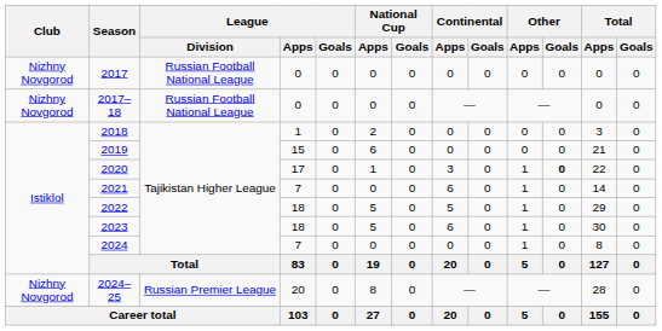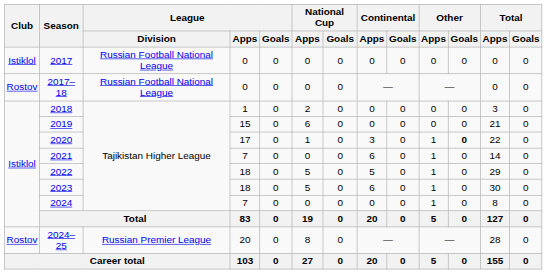 <table class="wikitable" style="text-align: center;">
 <tr>
 <th rowspan="2">Club</th>
 <th rowspan="2">Season</th>
 <th colspan="3">League</th>
 <th colspan="2">National Cup</th>
 <th colspan="2">Continental</th>
 <th colspan="2">Other</th>
 <th colspan="2">Total</th>
 </tr>
 <tr>
 <th>Division</th>
 <th>Apps</th>
 <th>Goals</th>
 <th>Apps</th>
 <th>Goals</th>
 <th>Apps</th>
 <th>Goals</th>
 <th>Apps</th>
 <th>Goals</th>
 <th>Apps</th>
 <th>Goals</th>
 </tr>
 <tr>
-<td rowspan="1" valign="center"><a href='#'>Nizhny Novgorod</a></td>
+<td rowspan="1" valign="center"><a href='#'>Istiklol</a></td>
 <td><a href='#'>2017</a></td>
 <td rowspan="1" valign="center"><a href='#'>Russian Football National League</a></td>
 <td>0</td>
 <td>0</td>
 <td>0</td>
 <td>0</td>
 <td>0</td>
 <td>0</td>
 <td>0</td>
 <td>0</td>
 <td>0</td>
 <td>0</td>
 </tr>
 <tr>
-<td rowspan="1" valign="center"><a href='#'>Nizhny Novgorod</a></td>
+<td><a href='#'>Rostov</a></td>
 <td><a href='#'>2017–18</a></td>
 <td rowspan="1" valign="center"><a href='#'>Russian Football National League</a></td>
 <td>0</td>
 <td>0</td>
 <td>0</td>
 <td>0</td>
 <td colspan="2">—</td>
 <td colspan="2">—</td>
 <td>0</td>
 <td>0</td>
 </tr>
 <tr>
 <td rowspan="8" valign="center"><a href='#'>Istiklol</a></td>
 <td><a href='#'>2018</a></td>
 <td rowspan="7" valign="center">Tajikistan Higher League</td>
 <td>1</td>
 <td>0</td>
 <td>2</td>
 <td>0</td>
 <td>0</td>
 <td>0</td>
 <td>0</td>
 <td>0</td>
 <td>3</td>
 <td>0</td>
 </tr>
 <tr>
 <td><a href='#'>2019</a></td>
 <td>15</td>
 <td>0</td>
 <td>6</td>
 <td>0</td>
 <td>0</td>
 <td>0</td>
 <td>0</td>
 <td>0</td>
 <td>21</td>
 <td>0</td>
 </tr>
 <tr>
 <td><a href='#'>2020</a></td>
 <td>17</td>
 <td>0</td>
 <td>1</td>
 <td>0</td>
 <td>3</td>
 <td>0</td>
 <td>1</td>
 <td><strong>0</strong></td>
 <td>22</td>
 <td>0</td>
 </tr>
 <tr>
 <td><a href='#'>2021</a></td>
 <td>7</td>
 <td>0</td>
 <td>0</td>
 <td>0</td>
 <td>6</td>
 <td>0</td>
 <td>1</td>
 <td>0</td>
 <td>14</td>
 <td>0</td>
 </tr>
 <tr>
 <td><a href='#'>2022</a></td>
 <td>18</td>
 <td>0</td>
 <td>5</td>
 <td>0</td>
 <td>5</td>
 <td>0</td>
 <td>1</td>
 <td>0</td>
 <td>29</td>
 <td>0</td>
 </tr>
 <tr>
 <td><a href='#'>2023</a></td>
 <td>18</td>
 <td>0</td>
 <td>5</td>
 <td>0</td>
 <td>6</td>
 <td>0</td>
 <td>1</td>
 <td>0</td>
 <td>30</td>
 <td>0</td>
 </tr>
 <tr>
 <td><a href='#'>2024</a></td>
 <td>7</td>
 <td>0</td>
 <td>0</td>
 <td>0</td>
 <td>0</td>
 <td>0</td>
 <td>1</td>
 <td>0</td>
 <td>8</td>
 <td>0</td>
 </tr>
 <tr>
 <th colspan="2">Total</th>
 <th>83</th>
 <th>0</th>
 <th>19</th>
 <th>0</th>
 <th>20</th>
 <th>0</th>
 <th>5</th>
 <th>0</th>
 <th>127</th>
 <th>0</th>
 </tr>
 <tr>
-<td rowspan="1" valign="center"><a href='#'>Nizhny Novgorod</a></td>
+<td><a href='#'>Rostov</a></td>
 <td><a href='#'>2024–25</a></td>
 <td><a href='#'>Russian Premier League</a></td>
 <td>20</td>
 <td>0</td>
 <td>8</td>
 <td>0</td>
 <td colspan="2">—</td>
 <td colspan="2">—</td>
 <td>28</td>
 <td>0</td>
 </tr>
 <tr>
 <th colspan="3">Career total</th>
 <th>103</th>
 <th>0</th>
 <th>27</th>
 <th>0</th>
 <th>20</th>
 <th>0</th>
 <th>5</th>
 <th>0</th>
 <th>155</th>
 <th>0</th>
 </tr>
 </table>
